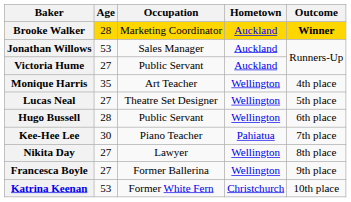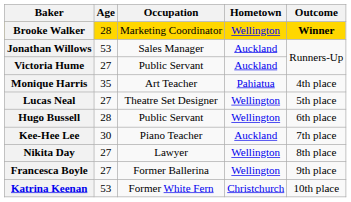 <table class="wikitable" style="text-align:center;">
 <tr>
 <th>Baker</th>
 <th>Age</th>
 <th>Occupation</th>
 <th>Hometown</th>
 <th scope="col">Outcome</th>
 </tr>
 <tr style="background:gold;">
 <th>Brooke Walker</th>
 <td>28</td>
 <td>Marketing Coordinator</td>
-<td><a href='#'>Auckland</a></td>
+<td><a href='#'>Wellington</a></td>
 <td><strong>Winner</strong></td>
 </tr>
 <tr>
 <th>Jonathan Willows</th>
 <td>53</td>
 <td>Sales Manager</td>
 <td><a href='#'>Auckland</a></td>
 <td rowspan="2">Runners-Up</td>
 </tr>
 <tr>
 <th>Victoria Hume</th>
 <td>27</td>
 <td>Public Servant</td>
 <td><a href='#'>Auckland</a></td>
 </tr>
 <tr>
 <th>Monique Harris</th>
 <td>35</td>
 <td>Art Teacher</td>
-<td><a href='#'>Wellington</a></td>
+<td><a href='#'>Pahiatua</a></td>
 <td>4th place</td>
 </tr>
 <tr>
 <th>Lucas Neal</th>
 <td>27</td>
 <td>Theatre Set Designer</td>
 <td><a href='#'>Wellington</a></td>
 <td>5th place</td>
 </tr>
 <tr>
 <th>Hugo Bussell</th>
 <td>28</td>
 <td>Public Servant</td>
 <td><a href='#'>Wellington</a></td>
 <td>6th place</td>
 </tr>
 <tr>
 <th>Kee-Hee Lee</th>
 <td>30</td>
 <td>Piano Teacher</td>
-<td><a href='#'>Pahiatua</a></td>
+<td><a href='#'>Auckland</a></td>
 <td>7th place</td>
 </tr>
 <tr>
 <th>Nikita Day</th>
 <td>27</td>
 <td>Lawyer</td>
 <td><a href='#'>Wellington</a></td>
 <td>8th place</td>
 </tr>
 <tr>
 <th>Francesca Boyle</th>
 <td>27</td>
 <td>Former Ballerina</td>
 <td><a href='#'>Wellington</a></td>
 <td>9th place</td>
 </tr>
 <tr>
 <th><a href='#'>Katrina Keenan</a></th>
 <td>53</td>
 <td>Former <a href='#'>White Fern</a></td>
 <td><a href='#'>Christchurch</a></td>
 <td>10th place</td>
 </tr>
 </table>
